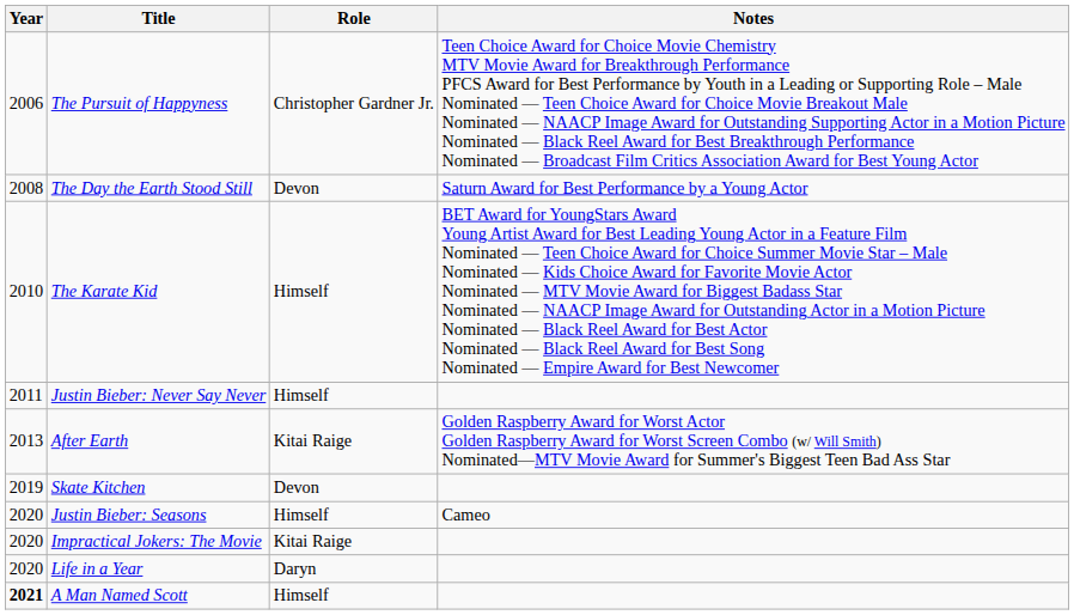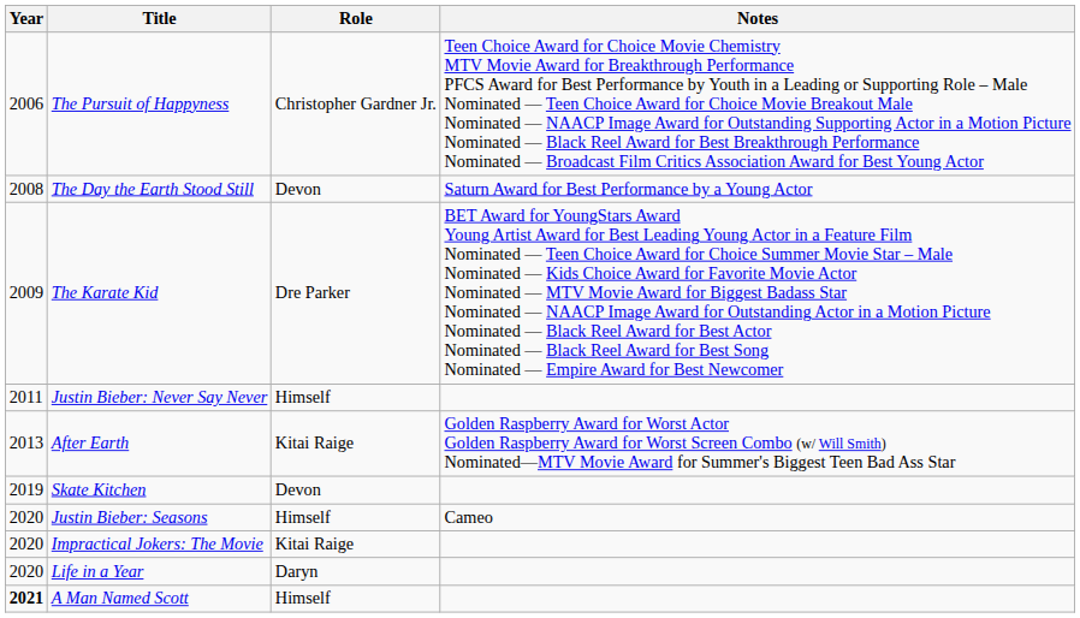 <table class="wikitable sortable">
 <tr>
 <th>Year</th>
 <th>Title</th>
 <th>Role</th>
 <th>Notes</th>
 </tr>
 <tr>
 <td>2006</td>
 <td><em><a href='#'>The Pursuit of Happyness</a></em></td>
 <td>Christopher Gardner Jr.</td>
 <td><a href='#'>Teen Choice Award for Choice Movie Chemistry</a><br><a href='#'>MTV Movie Award for Breakthrough Performance</a><br>PFCS Award for Best Performance by Youth in a Leading or Supporting Role – Male<br>Nominated — <a href='#'>Teen Choice Award for Choice Movie Breakout Male</a><br>Nominated — <a href='#'>NAACP Image Award for Outstanding Supporting Actor in a Motion Picture</a><br>Nominated — <a href='#'>Black Reel Award for Best Breakthrough Performance</a><br>Nominated — <a href='#'>Broadcast Film Critics Association Award for Best Young Actor</a></td>
 </tr>
 <tr>
 <td>2008</td>
 <td><em><a href='#'>The Day the Earth Stood Still</a></em></td>
 <td>Devon</td>
 <td><a href='#'>Saturn Award for Best Performance by a Young Actor</a></td>
 </tr>
 <tr>
-<td>2010</td>
+<td>2009</td>
 <td><em><a href='#'>The Karate Kid</a></em></td>
-<td>Himself</td>
+<td>Dre Parker</td>
 <td><a href='#'>BET Award for YoungStars Award</a><br><a href='#'>Young Artist Award for Best Leading Young Actor in a Feature Film</a><br>Nominated — <a href='#'>Teen Choice Award for Choice Summer Movie Star – Male</a><br>Nominated — <a href='#'>Kids Choice Award for Favorite Movie Actor</a><br>Nominated — <a href='#'>MTV Movie Award for Biggest Badass Star</a><br>Nominated — <a href='#'>NAACP Image Award for Outstanding Actor in a Motion Picture</a><br>Nominated — <a href='#'>Black Reel Award for Best Actor</a><br>Nominated — <a href='#'>Black Reel Award for Best Song</a><br>Nominated — <a href='#'>Empire Award for Best Newcomer</a></td>
 </tr>
 <tr>
 <td>2011</td>
 <td><em><a href='#'>Justin Bieber: Never Say Never</a></em></td>
 <td>Himself</td>
 <td></td>
 </tr>
 <tr>
 <td>2013</td>
 <td><em><a href='#'>After Earth</a></em></td>
 <td>Kitai Raige</td>
 <td><a href='#'>Golden Raspberry Award for Worst Actor</a><br><a href='#'>Golden Raspberry Award for Worst Screen Combo</a> <small>(w/ <a href='#'>Will Smith</a>)</small><br>Nominated—<a href='#'>MTV Movie Award</a> for Summer's Biggest Teen Bad Ass Star</td>
 </tr>
 <tr>
 <td>2019</td>
 <td><em><a href='#'>Skate Kitchen</a></em></td>
 <td>Devon</td>
 <td></td>
 </tr>
 <tr>
 <td>2020</td>
 <td><em><a href='#'>Justin Bieber: Seasons</a></em></td>
 <td>Himself</td>
 <td>Cameo</td>
 </tr>
 <tr>
 <td>2020</td>
 <td><em><a href='#'>Impractical Jokers: The Movie</a></em></td>
 <td>Kitai Raige</td>
 <td></td>
 </tr>
 <tr>
 <td>2020</td>
 <td><em><a href='#'>Life in a Year</a></em></td>
 <td>Daryn</td>
 <td></td>
 </tr>
 <tr>
 <td><strong>2021</strong></td>
 <td><em><a href='#'>A Man Named Scott</a></em></td>
 <td>Himself</td>
 <td></td>
 </tr>
 </table>
